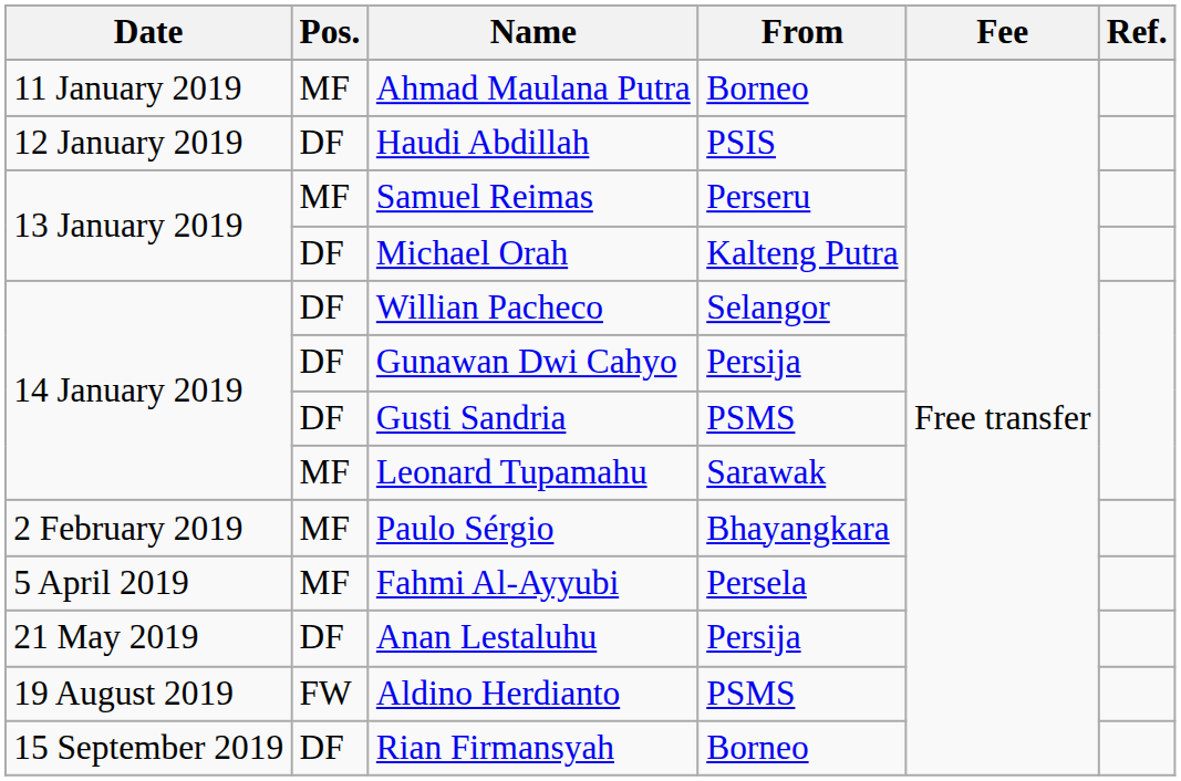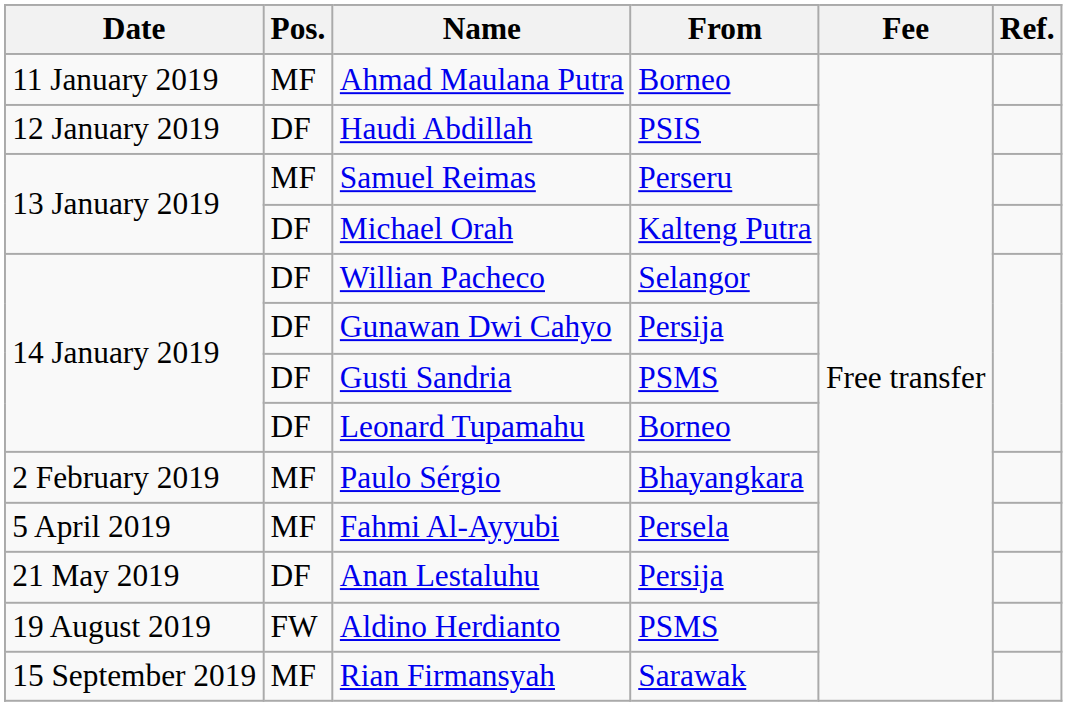 <table class="wikitable">
 <tr>
 <th>Date</th>
 <th>Pos.</th>
 <th>Name</th>
 <th>From</th>
 <th>Fee</th>
 <th>Ref.</th>
 </tr>
 <tr>
 <td>11 January 2019</td>
 <td>MF</td>
 <td> <a href='#'>Ahmad Maulana Putra</a></td>
 <td><a href='#'>Borneo</a></td>
 <td rowspan="13">Free transfer</td>
 <td></td>
 </tr>
 <tr>
 <td>12 January 2019</td>
 <td>DF</td>
 <td> <a href='#'>Haudi Abdillah</a></td>
 <td><a href='#'>PSIS</a></td>
 <td></td>
 </tr>
 <tr>
 <td rowspan="2">13 January 2019</td>
 <td>MF</td>
 <td> <a href='#'>Samuel Reimas</a></td>
 <td><a href='#'>Perseru</a></td>
 <td></td>
 </tr>
 <tr>
 <td>DF</td>
 <td> <a href='#'>Michael Orah</a></td>
 <td><a href='#'>Kalteng Putra</a></td>
 <td></td>
 </tr>
 <tr>
 <td rowspan="4">14 January 2019</td>
 <td>DF</td>
 <td> <a href='#'>Willian Pacheco</a></td>
 <td> <a href='#'>Selangor</a></td>
 <td rowspan="4"></td>
 </tr>
 <tr>
 <td>DF</td>
 <td> <a href='#'>Gunawan Dwi Cahyo</a></td>
 <td><a href='#'>Persija</a></td>
 </tr>
 <tr>
 <td>DF</td>
 <td> <a href='#'>Gusti Sandria</a></td>
 <td><a href='#'>PSMS</a></td>
 </tr>
 <tr>
-<td>MF</td>
+<td>DF</td>
 <td> <a href='#'>Leonard Tupamahu</a></td>
-<td> <a href='#'>Sarawak</a></td>
+<td><a href='#'>Borneo</a></td>
 </tr>
 <tr>
 <td>2 February 2019</td>
 <td>MF</td>
 <td> <a href='#'>Paulo Sérgio</a></td>
 <td><a href='#'>Bhayangkara</a></td>
 <td></td>
 </tr>
 <tr>
 <td>5 April 2019</td>
 <td>MF</td>
 <td> <a href='#'>Fahmi Al-Ayyubi</a></td>
 <td><a href='#'>Persela</a></td>
 <td></td>
 </tr>
 <tr>
 <td>21 May 2019</td>
 <td>DF</td>
 <td> <a href='#'>Anan Lestaluhu</a></td>
 <td><a href='#'>Persija</a></td>
 <td></td>
 </tr>
 <tr>
 <td>19 August 2019</td>
 <td>FW</td>
 <td> <a href='#'>Aldino Herdianto</a></td>
 <td><a href='#'>PSMS</a></td>
 <td></td>
 </tr>
 <tr>
 <td>15 September 2019</td>
-<td>DF</td>
+<td>MF</td>
 <td> <a href='#'>Rian Firmansyah</a></td>
-<td><a href='#'>Borneo</a></td>
+<td> <a href='#'>Sarawak</a></td>
 <td></td>
 </tr>
 </table>
